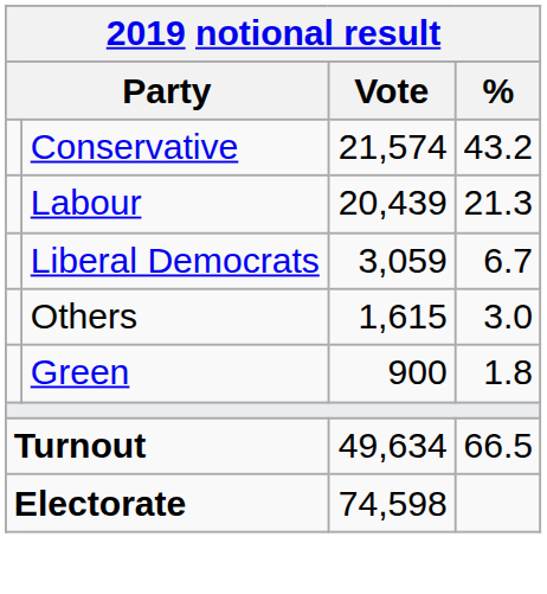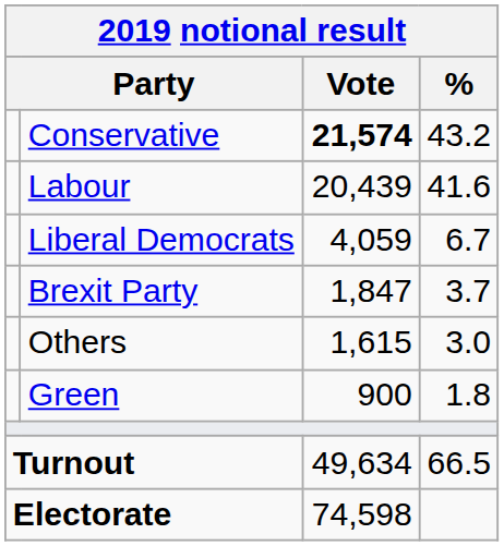 <table class="wikitable">
 <tr>
 <th colspan="4"><a href='#'>2019</a> <a href='#'>notional result</a></th>
 </tr>
 <tr>
 <th bgcolor="#DDDDFF" width="130px" colspan="2">Party</th>
 <th bgcolor="#DDDDFF" width="50px">Vote</th>
 <th bgcolor="#DDDDFF" width="30px">%</th>
 </tr>
 <tr>
 <td></td>
 <td><a href='#'>Conservative</a></td>
-<td align=right>21,574</td>
+<td align=right><strong>21,574</strong></td>
 <td align=right>43.2</td>
 </tr>
 <tr>
 <td></td>
 <td><a href='#'>Labour</a></td>
 <td align=right>20,439</td>
-<td align=right>21.3</td>
+<td align=right>41.6</td>
 </tr>
 <tr>
 <td></td>
 <td><a href='#'>Liberal Democrats</a></td>
-<td align=right>3,059</td>
+<td align=right>4,059</td>
 <td align=right>6.7</td>
+</tr>
+<tr>
+<td></td>
+<td><a href='#'>Brexit Party</a></td>
+<td align=right>1,847</td>
+<td align=right>3.7</td>
 </tr>
 <tr>
 <td></td>
 <td>Others</td>
 <td align=right>1,615</td>
 <td align=right>3.0</td>
 </tr>
 <tr>
 <td></td>
 <td><a href='#'>Green</a></td>
 <td align=right>900</td>
 <td align=right>1.8</td>
 </tr>
 <tr>
 <td colspan="4" bgcolor="#EAECF0"></td>
 </tr>
 <tr>
 <td colspan="2"><strong>Turnout</strong></td>
 <td align=right>49,634</td>
 <td align=right>66.5</td>
 </tr>
 <tr>
 <td colspan="2"><strong>Electorate</strong></td>
 <td align=right>74,598</td>
 </tr>
 </table>
